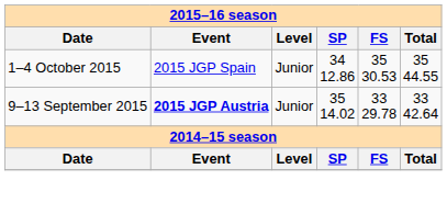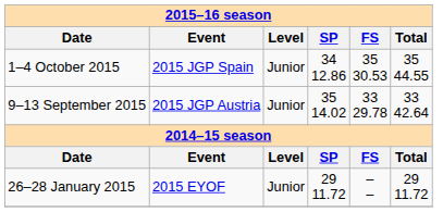 <table class="wikitable">
 <tr>
 <th style="background-color: #ffdead; " colspan=6 align=center><a href='#'>2015–16 season</a></th>
 </tr>
 <tr>
 <th>Date</th>
 <th>Event</th>
 <th>Level</th>
 <th><a href='#'>SP</a></th>
 <th><a href='#'>FS</a></th>
 <th>Total</th>
 </tr>
 <tr>
 <td>1–4 October 2015</td>
 <td><a href='#'>2015 JGP Spain</a></td>
 <td>Junior</td>
 <td align="center">34 <br> 12.86</td>
 <td align="center">35 <br> 30.53</td>
 <td align="center">35 <br> 44.55</td>
 </tr>
 <tr>
 <td>9–13 September 2015</td>
-<td><strong><a href='#'>2015 JGP Austria</a></strong></td>
+<td><a href='#'>2015 JGP Austria</a></td>
 <td>Junior</td>
 <td align="center">35 <br> 14.02</td>
 <td align="center">33 <br> 29.78</td>
 <td align="center">33 <br> 42.64</td>
 </tr>
 <tr>
 <th style="background-color: #ffdead; " colspan=6 align=center><a href='#'>2014–15 season</a></th>
 </tr>
 <tr>
 <th>Date</th>
 <th>Event</th>
 <th>Level</th>
 <th><a href='#'>SP</a></th>
 <th><a href='#'>FS</a></th>
 <th>Total</th>
 </tr>
 <tr>
+<td>26–28 January 2015</td>
+<td><a href='#'>2015 EYOF</a></td>
+<td>Junior</td>
+<td align="center">29 <br> 11.72</td>
+<td align="center">– <br> –</td>
+<td align="center">29 <br> 11.72</td>
+</tr>
+<tr>
 </tr>
 </table>
